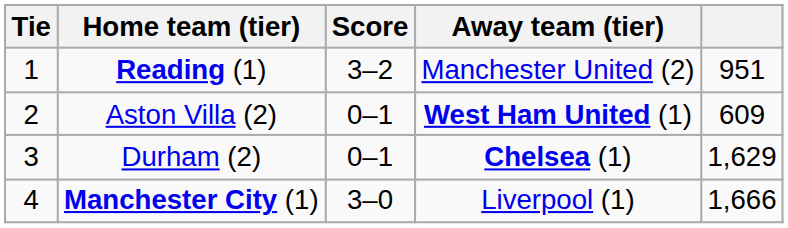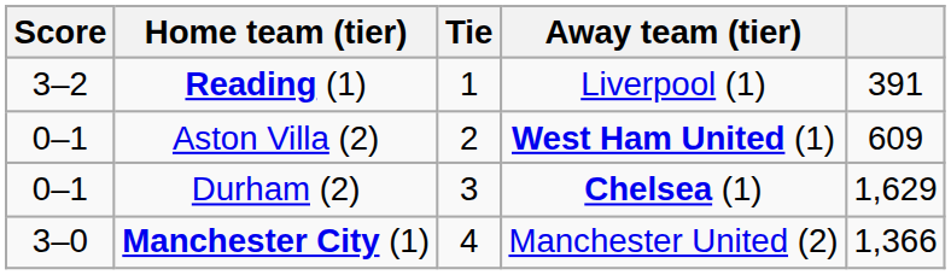 <table class="wikitable" style="text-align:center; font-size:85%">
 <tr>
+<th>Score</th>
+<th>Home team (tier)</th>
 <th>Tie</th>
-<th>Home team (tier)</th>
-<th>Score</th>
 <th>Away team (tier)</th>
 <th></th>
 </tr>
 <tr>
+<td>3–2 </td>
+<td><strong><a href='#'>Reading</a></strong> (1)</td>
 <td>1</td>
-<td><strong><a href='#'>Reading</a></strong> (1)</td>
-<td>3–2 </td>
-<td><a href='#'>Manchester United</a> (2)</td>
-<td>951</td>
+<td><a href='#'>Liverpool</a> (1)</td>
+<td>391</td>
 </tr>
 <tr>
+<td>0–1</td>
+<td><a href='#'>Aston Villa</a> (2)</td>
 <td>2</td>
-<td><a href='#'>Aston Villa</a> (2)</td>
-<td>0–1</td>
 <td><strong><a href='#'>West Ham United</a></strong> (1)</td>
 <td>609</td>
 </tr>
 <tr>
+<td>0–1</td>
+<td><a href='#'>Durham</a> (2)</td>
 <td>3</td>
-<td><a href='#'>Durham</a> (2)</td>
-<td>0–1</td>
 <td><strong><a href='#'>Chelsea</a></strong> (1)</td>
 <td>1,629</td>
 </tr>
 <tr>
+<td>3–0</td>
+<td><strong><a href='#'>Manchester City</a></strong> (1)</td>
 <td>4</td>
-<td><strong><a href='#'>Manchester City</a></strong> (1)</td>
-<td>3–0</td>
-<td><a href='#'>Liverpool</a> (1)</td>
-<td>1,666</td>
+<td><a href='#'>Manchester United</a> (2)</td>
+<td>1,366</td>
 </tr>
 </table>
